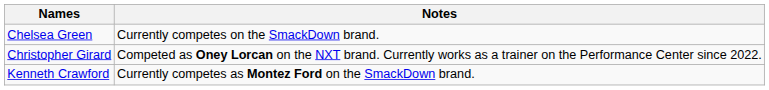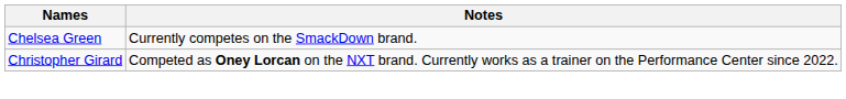 <table class="wikitable sortable">
 <tr>
 <th>Names</th>
 <th>Notes</th>
 </tr>
 <tr>
 <td><a href='#'>Chelsea Green</a></td>
 <td>Currently competes on the <a href='#'>SmackDown</a> brand.</td>
 </tr>
 <tr>
 <td><a href='#'>Christopher Girard</a></td>
 <td>Competed as <strong>Oney Lorcan</strong> on the <a href='#'>NXT</a> brand. Currently works as a trainer on the Performance Center since 2022.</td>
 </tr>
-<tr>
-<td><a href='#'>Kenneth Crawford</a></td>
-<td>Currently competes as <strong>Montez Ford</strong> on the <a href='#'>SmackDown</a> brand.</td>
-</tr>
 </table>
